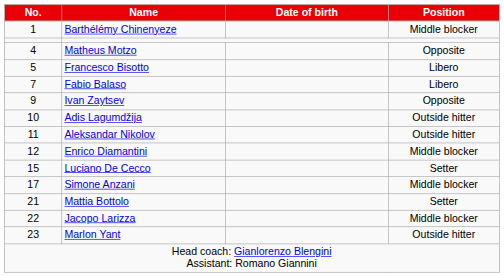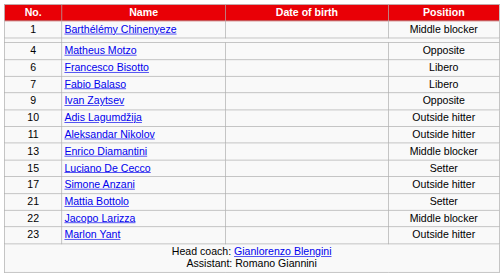 <table class="wikitable sortable" style="font-size:100%; text-align:center;">
 <tr>
 <th style="width:5em; color:#FFFFFF; background-color:#E90006">No.</th>
 <th style="width:15em; color:#FFFFFF; background-color:#E90006">Name</th>
 <th style="width:15em; color:#FFFFFF; background-color:#E90006">Date of birth</th>
 <th style="width:10em; color:#FFFFFF; background-color:#E90006">Position</th>
 </tr>
 <tr>
 <td>1</td>
 <td align=left> <a href='#'>Barthélémy Chinenyeze</a></td>
 <td align=right></td>
 <td>Middle blocker</td>
 </tr>
 <tr>
 <td></td>
 </tr>
 <tr>
 <td>4</td>
 <td align=left> <a href='#'>Matheus Motzo</a></td>
 <td align=right></td>
 <td>Opposite</td>
 </tr>
 <tr>
-<td>5</td>
+<td>6</td>
 <td align=left> <a href='#'>Francesco Bisotto</a></td>
 <td align=right></td>
 <td>Libero</td>
 </tr>
 <tr>
 <td>7</td>
 <td align=left> <a href='#'>Fabio Balaso</a></td>
 <td align=right></td>
 <td>Libero</td>
 </tr>
 <tr>
 <td>9</td>
 <td align=left> <a href='#'>Ivan Zaytsev</a></td>
 <td align=right></td>
 <td>Opposite</td>
 </tr>
 <tr>
 <td>10</td>
 <td align=left> <a href='#'>Adis Lagumdžija</a></td>
 <td align=right></td>
 <td>Outside hitter</td>
 </tr>
 <tr>
 <td>11</td>
 <td align=left> <a href='#'>Aleksandar Nikolov</a></td>
 <td align=right></td>
 <td>Outside hitter</td>
 </tr>
 <tr>
-<td>12</td>
+<td>13</td>
 <td align=left> <a href='#'>Enrico Diamantini</a></td>
 <td align=right></td>
 <td>Middle blocker</td>
 </tr>
 <tr>
 <td>15</td>
 <td align=left> <a href='#'>Luciano De Cecco</a></td>
 <td align=right></td>
 <td>Setter</td>
 </tr>
 <tr>
 <td>17</td>
 <td align=left> <a href='#'>Simone Anzani</a></td>
 <td align=right></td>
-<td>Middle blocker</td>
+<td>Outside hitter</td>
 </tr>
 <tr>
 <td>21</td>
 <td align=left> <a href='#'>Mattia Bottolo</a></td>
 <td align=right></td>
 <td>Setter</td>
 </tr>
 <tr>
 <td>22</td>
 <td align=left> <a href='#'>Jacopo Larizza</a></td>
 <td align=right></td>
 <td>Middle blocker</td>
 </tr>
 <tr>
 <td>23</td>
 <td align=left> <a href='#'>Marlon Yant</a></td>
 <td align=right></td>
 <td>Outside hitter</td>
 </tr>
 <tr>
 <td colspan=4>Head coach:  <a href='#'>Gianlorenzo Blengini</a><br>Assistant:  Romano Giannini</td>
 </tr>
 </table>
